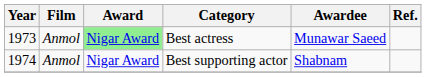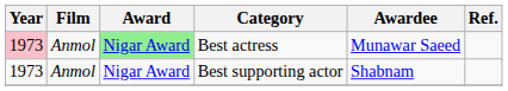 <table class="wikitable">
 <tr>
 <th>Year</th>
 <th>Film</th>
 <th>Award</th>
 <th>Category</th>
 <th>Awardee</th>
 <th>Ref.</th>
 </tr>
 <tr>
-<td>1973</td>
+<td style="background: pink;">1973</td>
 <td><em>Anmol</em></td>
 <td style="background: lightgreen;"><a href='#'>Nigar Award</a></td>
 <td>Best actress</td>
 <td><a href='#'>Munawar Saeed</a></td>
 <td></td>
 </tr>
 <tr>
-<td>1974</td>
+<td>1973</td>
 <td><em>Anmol</em></td>
 <td><a href='#'>Nigar Award</a></td>
 <td>Best supporting actor</td>
 <td><a href='#'>Shabnam</a></td>
 <td></td>
 </tr>
 <tr>
 </tr>
 </table>
